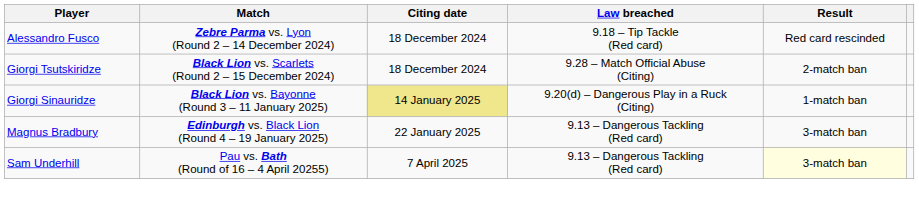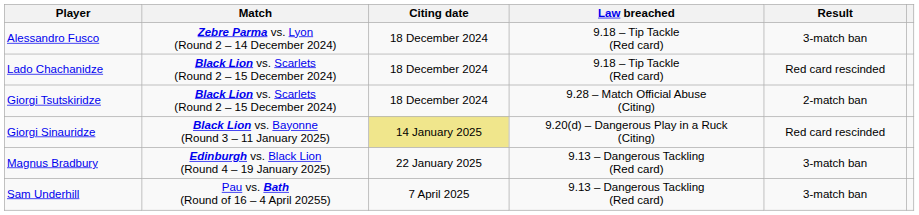 <table class="wikitable" style="text-align:center;width:100%">
 <tr>
 <th>Player</th>
 <th>Match</th>
 <th>Citing date</th>
 <th><a href='#'>Law</a> breached</th>
 <th>Result</th>
 <th></th>
 </tr>
 <tr>
 <td align=left> <a href='#'>Alessandro Fusco</a></td>
 <td> <strong><em><a href='#'>Zebre Parma</a></em></strong> vs.  <a href='#'>Lyon</a><br>(Round 2 – 14 December 2024)</td>
+<td>18 December 2024</td>
+<td>9.18 – Tip Tackle<br>(Red card)</td>
+<td>3-match ban</td>
+<td><br></td>
+</tr>
+<tr>
+<td align=left> <a href='#'>Lado Chachanidze</a></td>
+<td> <strong><em><a href='#'>Black Lion</a></em></strong> vs.  <a href='#'>Scarlets</a><br>(Round 2 – 15 December 2024)</td>
 <td>18 December 2024</td>
 <td>9.18 – Tip Tackle<br>(Red card)</td>
 <td>Red card rescinded</td>
 <td><br></td>
 </tr>
 <tr>
 <td align=left> <a href='#'>Giorgi Tsutskiridze</a></td>
 <td> <strong><em><a href='#'>Black Lion</a></em></strong> vs.  <a href='#'>Scarlets</a><br>(Round 2 – 15 December 2024)</td>
 <td>18 December 2024</td>
 <td>9.28 – Match Official Abuse<br>(Citing)</td>
 <td>2-match ban</td>
 <td><br></td>
 </tr>
 <tr>
 <td align=left> <a href='#'>Giorgi Sinauridze</a></td>
 <td> <strong><em><a href='#'>Black Lion</a></em></strong> vs.  <a href='#'>Bayonne</a><br>(Round 3 – 11 January 2025)</td>
 <td style="background: khaki;">14 January 2025</td>
 <td>9.20(d) – Dangerous Play in a Ruck<br>(Citing)</td>
-<td>1-match ban</td>
+<td>Red card rescinded</td>
 <td></td>
 </tr>
 <tr>
 <td align=left> <a href='#'>Magnus Bradbury</a></td>
 <td> <strong><em><a href='#'>Edinburgh</a></em></strong> vs.  <a href='#'>Black Lion</a><br>(Round 4 – 19 January 2025)</td>
 <td>22 January 2025</td>
 <td>9.13 – Dangerous Tackling<br>(Red card)</td>
 <td>3-match ban</td>
 <td></td>
 </tr>
 <tr>
 <td align=left> <a href='#'>Sam Underhill</a></td>
 <td> <a href='#'>Pau</a> vs.  <strong><em><a href='#'>Bath</a></em></strong><br>(Round of 16 – 4 April 20255)</td>
 <td>7 April 2025</td>
 <td>9.13 – Dangerous Tackling<br>(Red card)</td>
-<td style="background: lightyellow;">3-match ban</td>
+<td>3-match ban</td>
 <td></td>
 </tr>
 </table>
